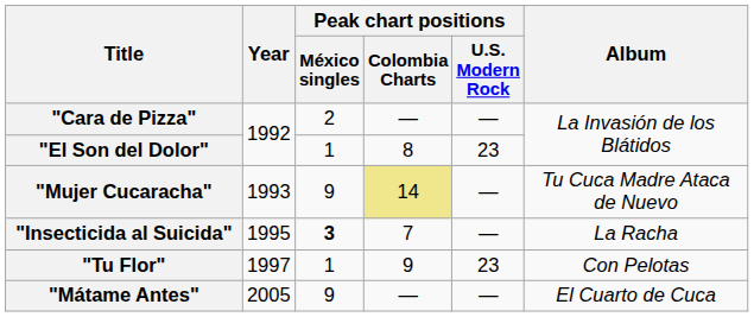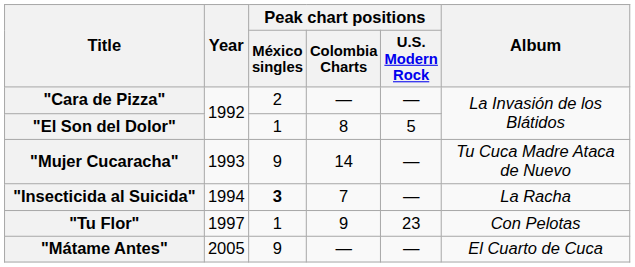 <table class="wikitable plainrowheaders" style="text-align:center;">
 <tr>
 <th rowspan="2" scope="col" style="width:15em;">Title</th>
 <th rowspan="2" scope="col" style="width:2em;">Year</th>
 <th colspan="3">Peak chart positions</th>
 <th rowspan="2" scope="col" style="width:15em;">Album</th>
 </tr>
 <tr>
 <th scope="col" style="width:2.5em;font-size:90%;">México singles</th>
 <th scope="col" style="width:2.5em;font-size:90%;">Colombia Charts</th>
 <th scope="col" style="width:2.5em;font-size:90%;">U.S. <a href='#'>Modern Rock</a></th>
 </tr>
 <tr>
 <th scope="row">"Cara de Pizza"</th>
 <td rowspan="2">1992</td>
 <td>2</td>
 <td>—</td>
 <td>—</td>
 <td rowspan="2"><em>La Invasión de los Blátidos</em></td>
 </tr>
 <tr>
 <th scope="row">"El Son del Dolor"</th>
 <td>1</td>
 <td>8</td>
-<td>23</td>
+<td>5</td>
 </tr>
 <tr>
 <th scope="row">"Mujer Cucaracha"</th>
 <td>1993</td>
 <td>9</td>
-<td style="background: khaki;">14</td>
+<td>14</td>
 <td>—</td>
 <td><em>Tu Cuca Madre Ataca de Nuevo</em></td>
 </tr>
 <tr>
 <th scope="row">"Insecticida al Suicida"</th>
-<td>1995</td>
+<td>1994</td>
 <td><strong>3</strong></td>
 <td>7</td>
 <td>—</td>
 <td><em>La Racha</em></td>
 </tr>
 <tr>
 <th scope="row">"Tu Flor"</th>
 <td>1997</td>
 <td>1</td>
 <td>9</td>
 <td>23</td>
 <td><em>Con Pelotas</em></td>
 </tr>
 <tr>
 <th scope="row">"Mátame Antes"</th>
 <td>2005</td>
 <td>9</td>
 <td>—</td>
 <td>—</td>
 <td><em>El Cuarto de Cuca</em></td>
 </tr>
 </table>
